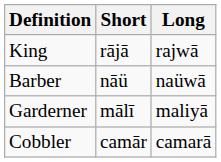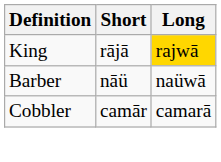 <table class="wikitable">
 <tr>
 <th>Definition</th>
 <th>Short</th>
 <th>Long</th>
 </tr>
 <tr>
 <td>King</td>
 <td>rājā</td>
-<td>rajwā</td>
+<td style="background: gold;">rajwā</td>
 </tr>
 <tr>
 <td>Barber</td>
 <td>nāü</td>
 <td>naüwā</td>
 </tr>
 <tr>
-<td>Garderner</td>
-<td>mālī</td>
-<td>maliyā</td>
-</tr>
-<tr>
 <td>Cobbler</td>
 <td>camār</td>
 <td>camarā</td>
 </tr>
 </table>
